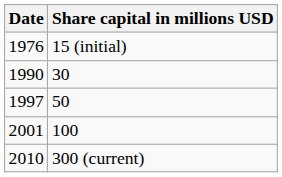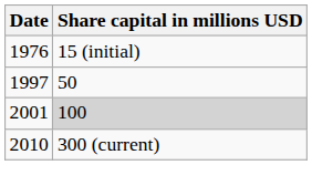 <table class="wikitable">
 <tr>
 <th>Date</th>
 <th>Share capital in millions USD</th>
 </tr>
 <tr>
 <td>1976</td>
 <td>15 (initial)</td>
 </tr>
 <tr>
-<td>1990</td>
-<td>30</td>
-</tr>
-<tr>
 <td>1997</td>
 <td>50</td>
 </tr>
 <tr>
 <td>2001</td>
-<td>100</td>
+<td style="background: lightgrey;">100</td>
 </tr>
 <tr>
 <td>2010</td>
 <td>300 (current)</td>
 </tr>
 </table>
